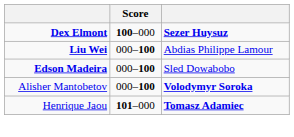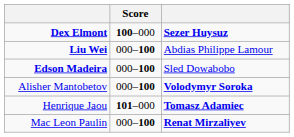 <table class="wikitable" style="text-align: center; font-size:90% ">
 <tr>
 <th align="right" width="130"></th>
 <th width="60">Score</th>
 <th align="left" width="160"></th>
 </tr>
 <tr>
 <td align=right><strong><a href='#'>Dex Elmont</a></strong> </td>
 <td align=center><strong>100</strong>–000</td>
 <td align=left><strong> <a href='#'>Sezer Huysuz</a></strong></td>
 </tr>
 <tr>
 <td align=right><strong><a href='#'>Liu Wei</a></strong> </td>
 <td align=center>000–<strong>100</strong></td>
 <td align=left> <a href='#'>Abdias Philippe Lamour</a></td>
 </tr>
 <tr>
 <td align=right><strong><a href='#'>Edson Madeira</a></strong> </td>
 <td align=center>000–<strong>100</strong></td>
 <td align=left> <a href='#'>Sled Dowabobo</a></td>
 </tr>
 <tr>
 <td align=right><a href='#'>Alisher Mantobetov</a> </td>
 <td align=center>000–<strong>100</strong></td>
 <td align=left> <strong><a href='#'>Volodymyr Soroka</a></strong></td>
 </tr>
 <tr>
 <td align=right><a href='#'>Henrique Jaou</a> </td>
 <td align=center><strong>101</strong>–000</td>
 <td align=left> <strong><a href='#'>Tomasz Adamiec</a></strong></td>
 </tr>
+<tr>
+<td align=right><a href='#'>Mac Leon Paulin</a> </td>
+<td align=center>000–<strong>100</strong></td>
+<td align=left> <strong><a href='#'>Renat Mirzaliyev</a></strong></td>
+</tr>
 </table>
